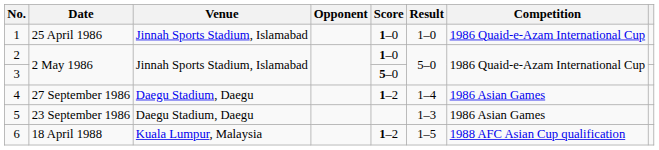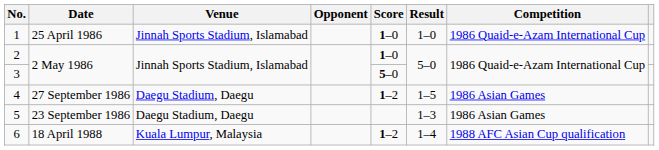 <table class="wikitable plainrowheaders sortable">
 <tr>
 <th scope="col">No.</th>
 <th scope="col">Date</th>
 <th scope="col">Venue</th>
 <th scope="col">Opponent</th>
 <th scope="col">Score</th>
 <th scope="col">Result</th>
 <th scope="col">Competition</th>
 <th scope="col" class="unsortable"></th>
 </tr>
 <tr>
 <td align="center">1</td>
 <td>25 April 1986</td>
 <td><a href='#'>Jinnah Sports Stadium</a>, Islamabad</td>
 <td></td>
 <td align="center"><strong>1</strong>–0</td>
 <td align="center">1–0</td>
 <td><a href='#'>1986 Quaid-e-Azam International Cup</a></td>
 <td></td>
 </tr>
 <tr>
 <td align="center">2</td>
 <td rowspan="2">2 May 1986</td>
 <td rowspan="2">Jinnah Sports Stadium, Islamabad</td>
 <td rowspan="2"></td>
 <td align="center"><strong>1</strong>–0</td>
 <td rowspan="2" align="center">5–0</td>
 <td rowspan="2">1986 Quaid-e-Azam International Cup</td>
 <td></td>
 </tr>
 <tr>
 <td align="center">3</td>
 <td align="center"><strong>5</strong>–0</td>
 <td></td>
 </tr>
 <tr>
 <td align="center">4</td>
 <td>27 September 1986</td>
 <td><a href='#'>Daegu Stadium</a>, Daegu</td>
 <td></td>
 <td align="center"><strong>1</strong>–2</td>
-<td align="center">1–4</td>
+<td align="center">1–5</td>
 <td><a href='#'>1986 Asian Games</a></td>
 <td></td>
 </tr>
 <tr>
 <td align="center">5</td>
 <td>23 September 1986</td>
 <td>Daegu Stadium, Daegu</td>
 <td></td>
 <td align="center"></td>
 <td align="center">1–3</td>
 <td>1986 Asian Games</td>
 <td></td>
 </tr>
 <tr>
 <td align="center">6</td>
 <td>18 April 1988</td>
 <td><a href='#'>Kuala Lumpur</a>, Malaysia</td>
 <td></td>
 <td align="center"><strong>1</strong>–2</td>
-<td align="center">1–5</td>
+<td align="center">1–4</td>
 <td><a href='#'>1988 AFC Asian Cup qualification</a></td>
 <td></td>
 </tr>
 </table>
